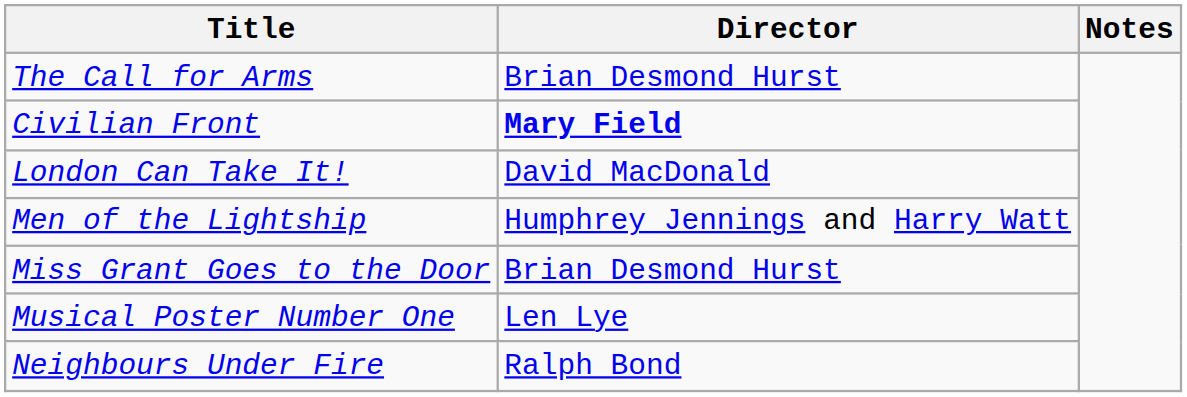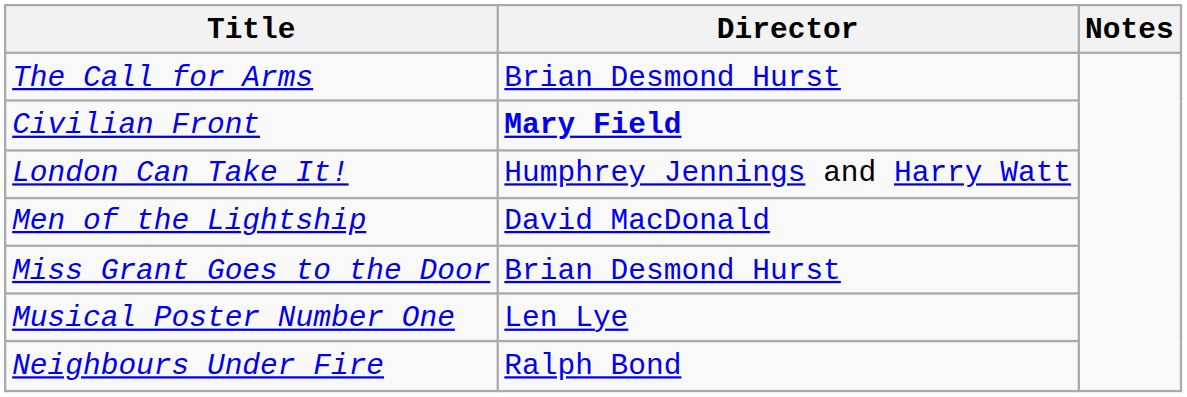 <table class="wikitable">
 <tr>
 <th>Title</th>
 <th>Director</th>
 <th>Notes</th>
 </tr>
 <tr>
 <td><em><a href='#'>The Call for Arms</a></em></td>
 <td><a href='#'>Brian Desmond Hurst</a></td>
 </tr>
 <tr>
 <td><em><a href='#'>Civilian Front</a></em></td>
 <td><strong><a href='#'>Mary Field</a></strong></td>
 </tr>
 <tr>
 <td><em><a href='#'>London Can Take It!</a></em></td>
-<td><a href='#'>David MacDonald</a></td>
+<td><a href='#'>Humphrey Jennings</a> and <a href='#'>Harry Watt</a></td>
 </tr>
 <tr>
 <td><em><a href='#'>Men of the Lightship</a></em></td>
-<td><a href='#'>Humphrey Jennings</a> and <a href='#'>Harry Watt</a></td>
+<td><a href='#'>David MacDonald</a></td>
 </tr>
 <tr>
 <td><em><a href='#'>Miss Grant Goes to the Door</a></em></td>
 <td><a href='#'>Brian Desmond Hurst</a></td>
 </tr>
 <tr>
 <td><em><a href='#'>Musical Poster Number One</a></em></td>
 <td><a href='#'>Len Lye</a></td>
 </tr>
 <tr>
 <td><em><a href='#'>Neighbours Under Fire</a></em></td>
 <td><a href='#'>Ralph Bond</a></td>
 </tr>
 </table>
